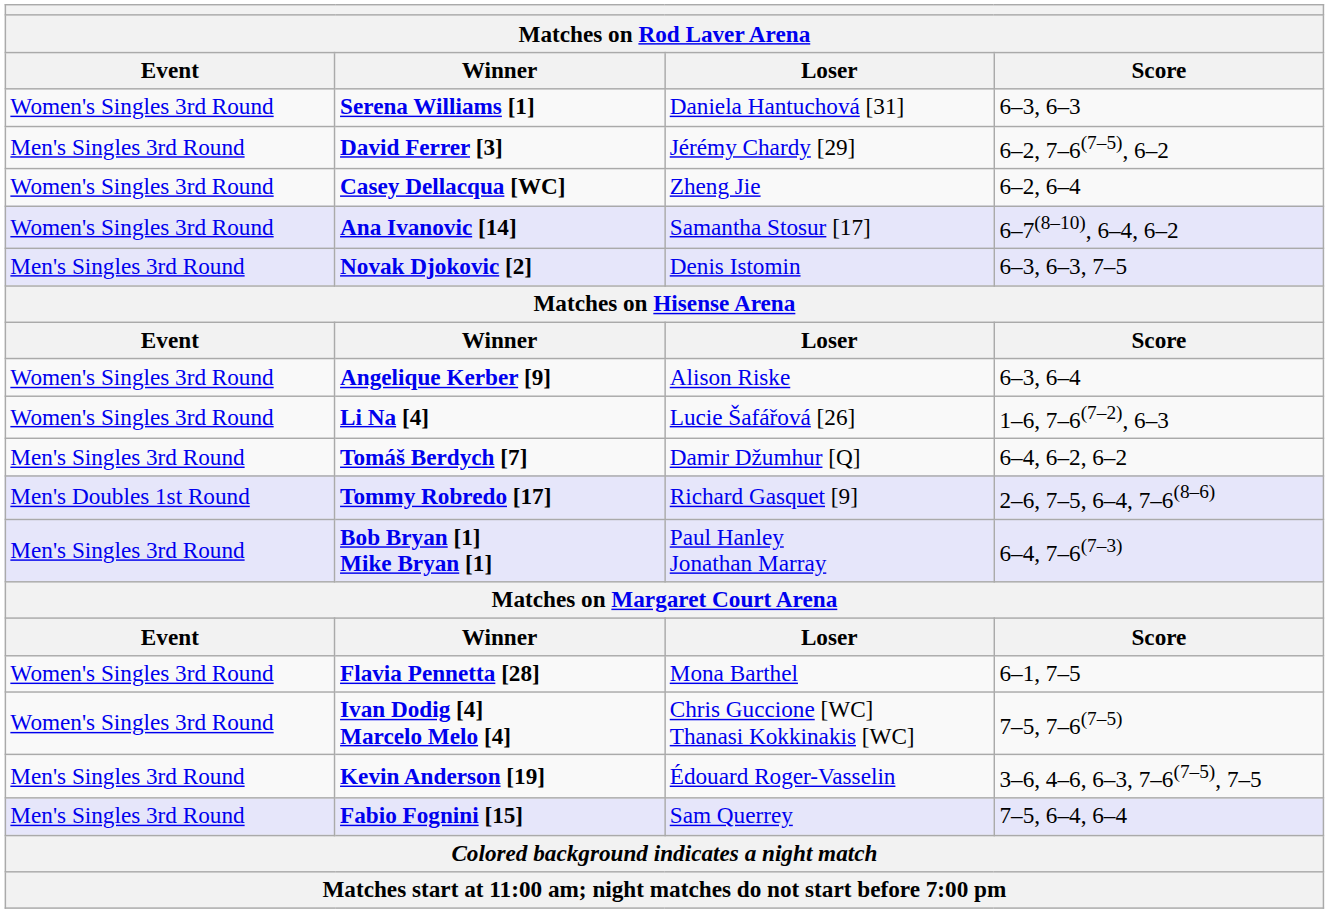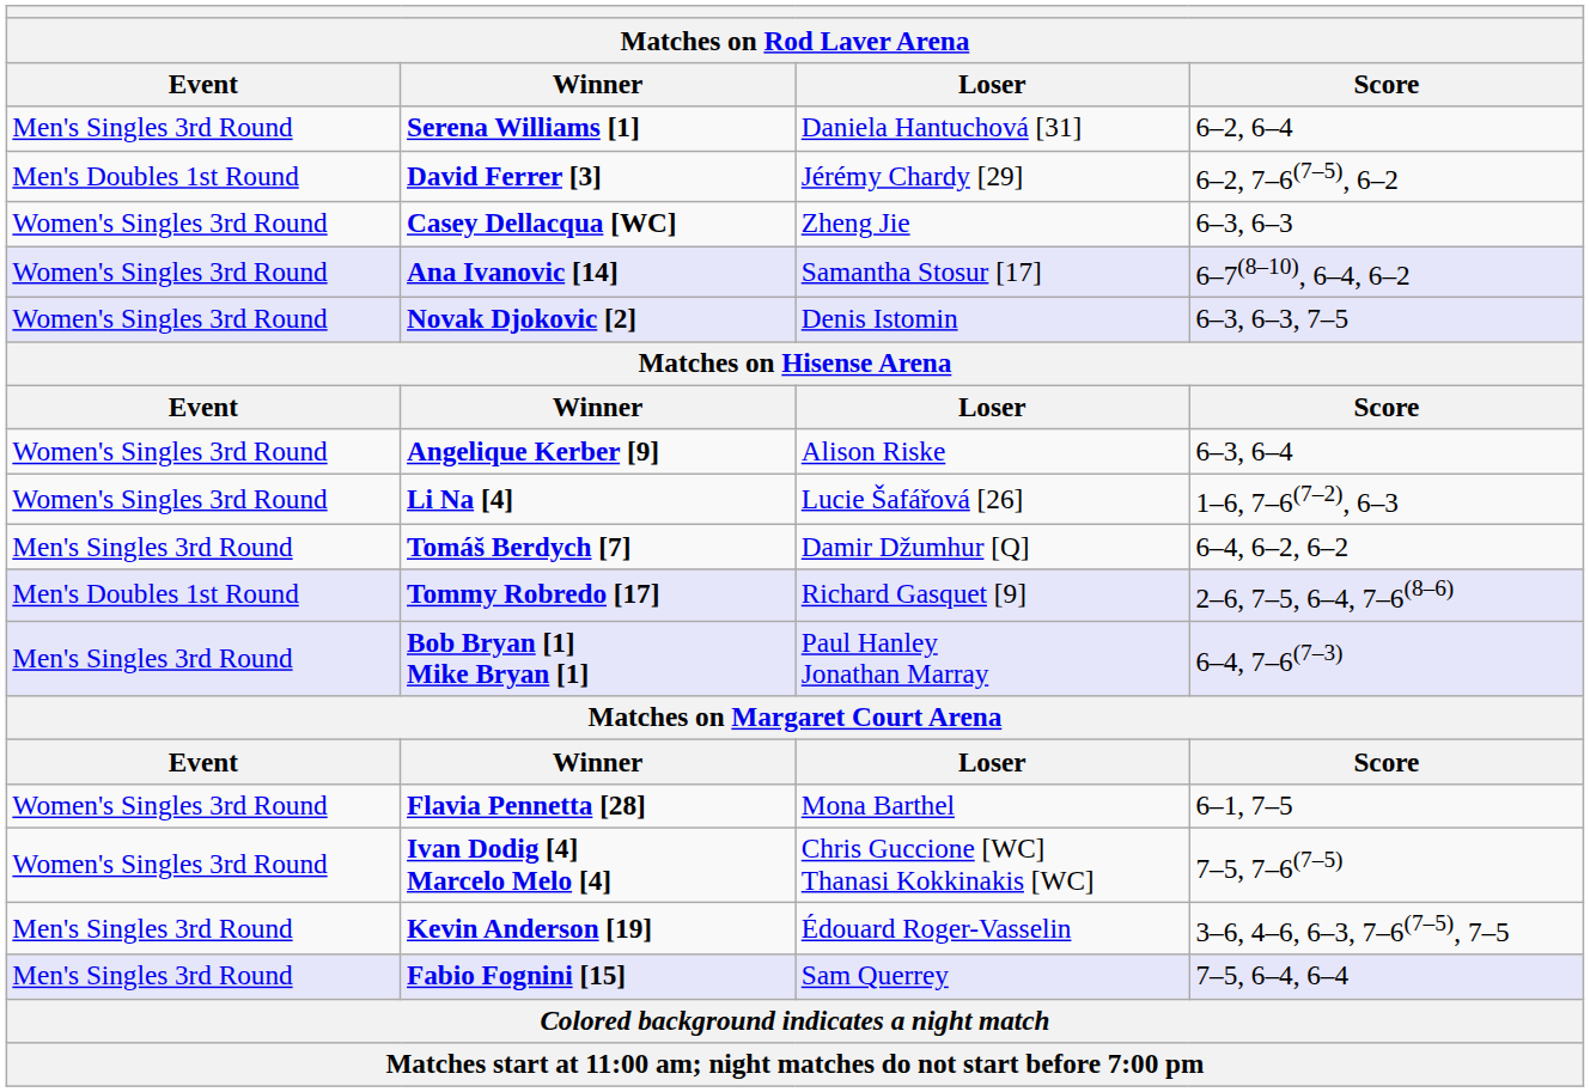 <table class="wikitable collapsible uncollapsed" style="margin:1em auto;">
 <tr>
 <th colspan=4></th>
 </tr>
 <tr>
 <th colspan=4><strong>Matches on <a href='#'>Rod Laver Arena</a></strong></th>
 </tr>
 <tr>
 <th style="width:220px;">Event</th>
 <th style="width:220px;">Winner</th>
 <th style="width:220px;">Loser</th>
 <th style="width:220px;">Score</th>
 </tr>
 <tr>
-<td><a href='#'>Women's Singles 3rd Round</a></td>
+<td><a href='#'>Men's Singles 3rd Round</a></td>
 <td> <strong><a href='#'>Serena Williams</a> [1]</strong></td>
 <td> <a href='#'>Daniela Hantuchová</a> [31]</td>
-<td>6–3, 6–3</td>
+<td>6–2, 6–4</td>
 </tr>
 <tr>
-<td><a href='#'>Men's Singles 3rd Round</a></td>
+<td><a href='#'>Men's Doubles 1st Round</a></td>
 <td> <strong><a href='#'>David Ferrer</a> [3]</strong></td>
 <td> <a href='#'>Jérémy Chardy</a> [29]</td>
 <td>6–2, 7–6<sup>(7–5)</sup>, 6–2</td>
 </tr>
 <tr>
 <td><a href='#'>Women's Singles 3rd Round</a></td>
 <td><strong> <a href='#'>Casey Dellacqua</a> [WC]</strong></td>
 <td> <a href='#'>Zheng Jie</a></td>
-<td>6–2, 6–4</td>
+<td>6–3, 6–3</td>
 </tr>
 <tr bgcolor=lavender>
 <td><a href='#'>Women's Singles 3rd Round</a></td>
 <td><strong> <a href='#'>Ana Ivanovic</a> [14]</strong></td>
 <td> <a href='#'>Samantha Stosur</a> [17]</td>
 <td>6–7<sup>(8–10)</sup>, 6–4, 6–2</td>
 </tr>
 <tr bgcolor=lavender>
-<td><a href='#'>Men's Singles 3rd Round</a></td>
+<td><a href='#'>Women's Singles 3rd Round</a></td>
 <td><strong> <a href='#'>Novak Djokovic</a> [2]</strong></td>
 <td> <a href='#'>Denis Istomin</a></td>
 <td>6–3, 6–3, 7–5</td>
 </tr>
 <tr>
 <th colspan=4><strong>Matches on <a href='#'>Hisense Arena</a></strong></th>
 </tr>
 <tr>
 <th style="width:220px;">Event</th>
 <th style="width:220px;">Winner</th>
 <th style="width:220px;">Loser</th>
 <th style="width:220px;">Score</th>
 </tr>
 <tr>
 <td><a href='#'>Women's Singles 3rd Round</a></td>
 <td> <strong><a href='#'>Angelique Kerber</a> [9]</strong></td>
 <td> <a href='#'>Alison Riske</a></td>
 <td>6–3, 6–4</td>
 </tr>
 <tr>
 <td><a href='#'>Women's Singles 3rd Round</a></td>
 <td> <strong><a href='#'>Li Na</a> [4]</strong></td>
 <td> <a href='#'>Lucie Šafářová</a> [26]</td>
 <td>1–6, 7–6<sup>(7–2)</sup>, 6–3</td>
 </tr>
 <tr>
 <td><a href='#'>Men's Singles 3rd Round</a></td>
 <td> <strong><a href='#'>Tomáš Berdych</a> [7]</strong></td>
 <td> <a href='#'>Damir Džumhur</a> [Q]</td>
 <td>6–4, 6–2, 6–2</td>
 </tr>
 <tr bgcolor=lavender>
 <td><a href='#'>Men's Doubles 1st Round</a></td>
 <td> <strong><a href='#'>Tommy Robredo</a> [17]</strong></td>
 <td> <a href='#'>Richard Gasquet</a> [9]</td>
 <td>2–6, 7–5, 6–4, 7–6<sup>(8–6)</sup></td>
 </tr>
 <tr bgcolor=lavender>
 <td><a href='#'>Men's Singles 3rd Round</a></td>
 <td> <strong><a href='#'>Bob Bryan</a> [1]</strong><br><strong> <a href='#'>Mike Bryan</a> [1]</strong></td>
 <td> <a href='#'>Paul Hanley</a><br> <a href='#'>Jonathan Marray</a></td>
 <td>6–4, 7–6<sup>(7–3)</sup></td>
 </tr>
 <tr>
 <th colspan=4><strong>Matches on <a href='#'>Margaret Court Arena</a></strong></th>
 </tr>
 <tr>
 <th style="width:220px;">Event</th>
 <th style="width:220px;">Winner</th>
 <th style="width:220px;">Loser</th>
 <th style="width:220px;">Score</th>
 </tr>
 <tr>
 <td><a href='#'>Women's Singles 3rd Round</a></td>
 <td> <strong><a href='#'>Flavia Pennetta</a> [28]</strong></td>
 <td> <a href='#'>Mona Barthel</a></td>
 <td>6–1, 7–5</td>
 </tr>
 <tr>
 <td><a href='#'>Women's Singles 3rd Round</a></td>
 <td><strong> <a href='#'>Ivan Dodig</a> [4] <br>  <a href='#'>Marcelo Melo</a> [4]</strong></td>
 <td> <a href='#'>Chris Guccione</a> [WC] <br>  <a href='#'>Thanasi Kokkinakis</a> [WC]</td>
 <td>7–5, 7–6<sup>(7–5)</sup></td>
 </tr>
 <tr>
 <td><a href='#'>Men's Singles 3rd Round</a></td>
 <td> <strong><a href='#'>Kevin Anderson</a> [19]</strong></td>
 <td> <a href='#'>Édouard Roger-Vasselin</a></td>
 <td>3–6, 4–6, 6–3, 7–6<sup>(7–5)</sup>, 7–5</td>
 </tr>
 <tr bgcolor=lavender>
 <td><a href='#'>Men's Singles 3rd Round</a></td>
 <td> <strong><a href='#'>Fabio Fognini</a> [15]</strong></td>
 <td> <a href='#'>Sam Querrey</a></td>
 <td>7–5, 6–4, 6–4</td>
 </tr>
 <tr>
 <th colspan=4><em>Colored background indicates a night match</em></th>
 </tr>
 <tr>
 <th colspan=4>Matches start at 11:00 am; night matches do not start before 7:00 pm</th>
 </tr>
 </table>
